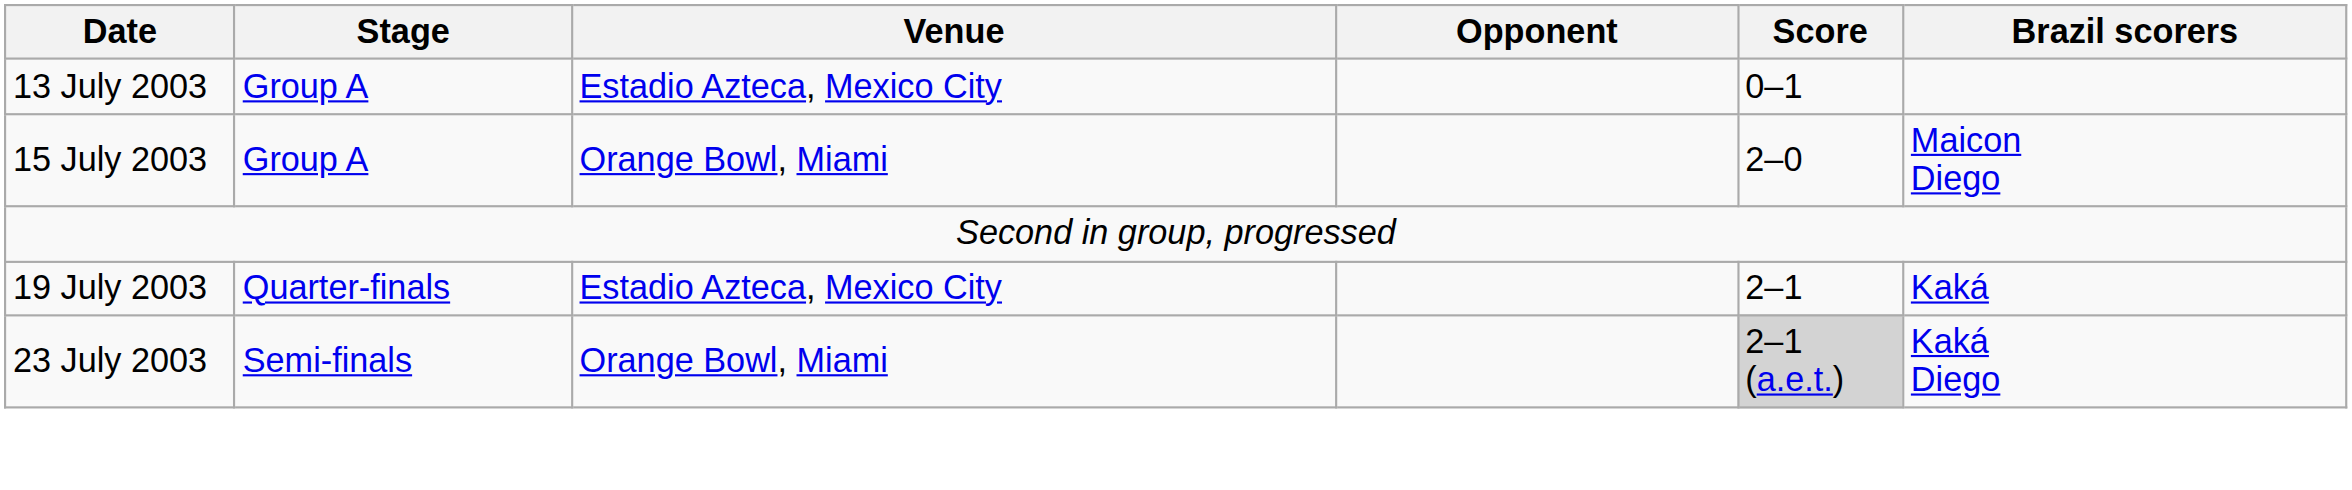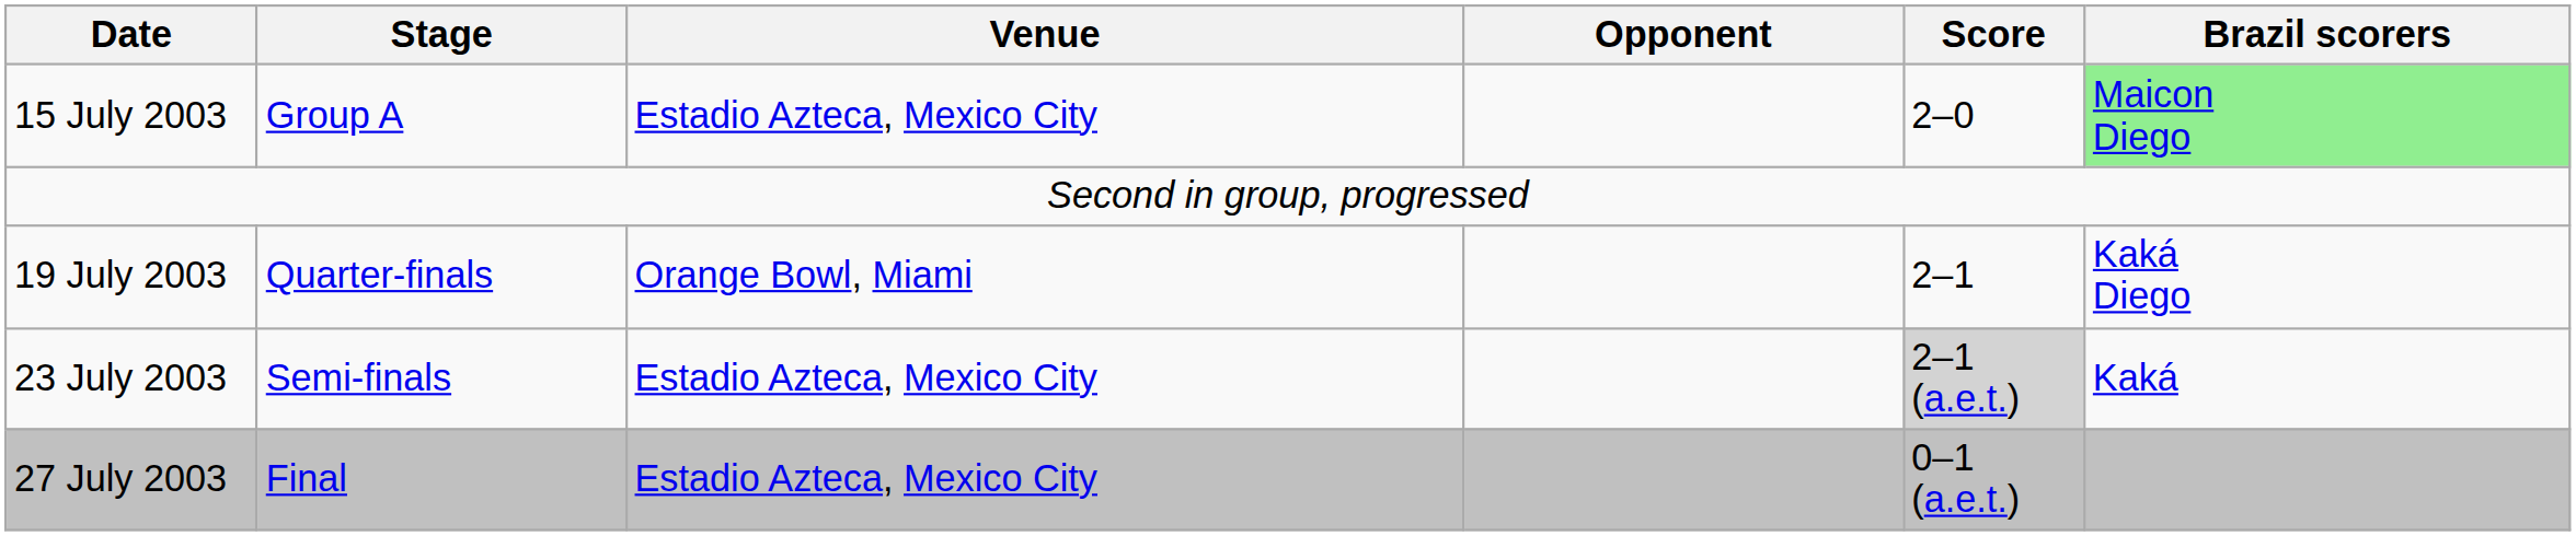 <table class="wikitable">
 <tr>
 <th width=100px>Date</th>
 <th width=150px>Stage</th>
 <th width=350px>Venue</th>
 <th width=180px>Opponent</th>
 <th width=70px>Score</th>
 <th width=200px>Brazil scorers</th>
 </tr>
 <tr>
-<td>13 July 2003</td>
+<td>15 July 2003</td>
 <td><a href='#'>Group A</a></td>
 <td><a href='#'>Estadio Azteca</a>, <a href='#'>Mexico City</a></td>
 <td></td>
-<td>0–1</td>
-<td></td>
-</tr>
-<tr>
-<td>15 July 2003</td>
-<td><a href='#'>Group A</a></td>
-<td><a href='#'>Orange Bowl</a>, <a href='#'>Miami</a></td>
-<td></td>
 <td>2–0</td>
-<td><a href='#'>Maicon</a>  <br> <a href='#'>Diego</a> </td>
+<td style="background: lightgreen;"><a href='#'>Maicon</a>  <br> <a href='#'>Diego</a> </td>
 </tr>
 <tr>
 <td colspan="6" style="text-align:center;"><em>Second in group, progressed</em></td>
 </tr>
 <tr>
 <td>19 July 2003</td>
 <td><a href='#'>Quarter-finals</a></td>
-<td><a href='#'>Estadio Azteca</a>, <a href='#'>Mexico City</a></td>
+<td><a href='#'>Orange Bowl</a>, <a href='#'>Miami</a></td>
 <td></td>
 <td>2–1</td>
-<td><a href='#'>Kaká</a> </td>
+<td><a href='#'>Kaká</a>  <br> <a href='#'>Diego</a> </td>
 </tr>
 <tr>
 <td>23 July 2003</td>
 <td><a href='#'>Semi-finals</a></td>
-<td><a href='#'>Orange Bowl</a>, <a href='#'>Miami</a></td>
+<td><a href='#'>Estadio Azteca</a>, <a href='#'>Mexico City</a></td>
 <td></td>
 <td style="background: lightgrey;">2–1 <br> (<a href='#'>a.e.t.</a>)</td>
-<td><a href='#'>Kaká</a>  <br> <a href='#'>Diego</a> </td>
+<td><a href='#'>Kaká</a> </td>
+</tr>
+<tr style="background:silver;">
+<td>27 July 2003</td>
+<td><a href='#'>Final</a></td>
+<td><a href='#'>Estadio Azteca</a>, <a href='#'>Mexico City</a></td>
+<td></td>
+<td>0–1 <br> (<a href='#'>a.e.t.</a>)</td>
+<td></td>
 </tr>
 </table>
